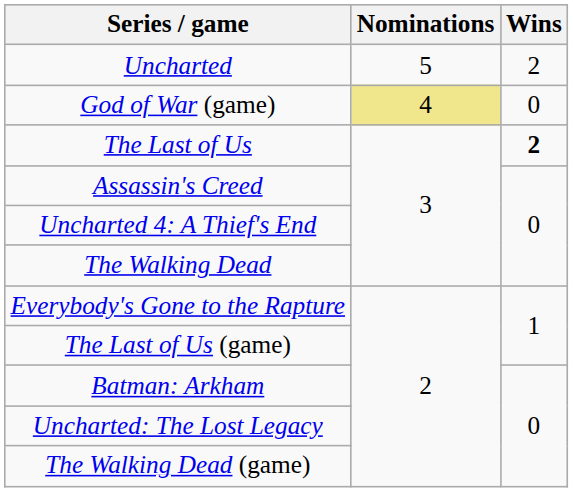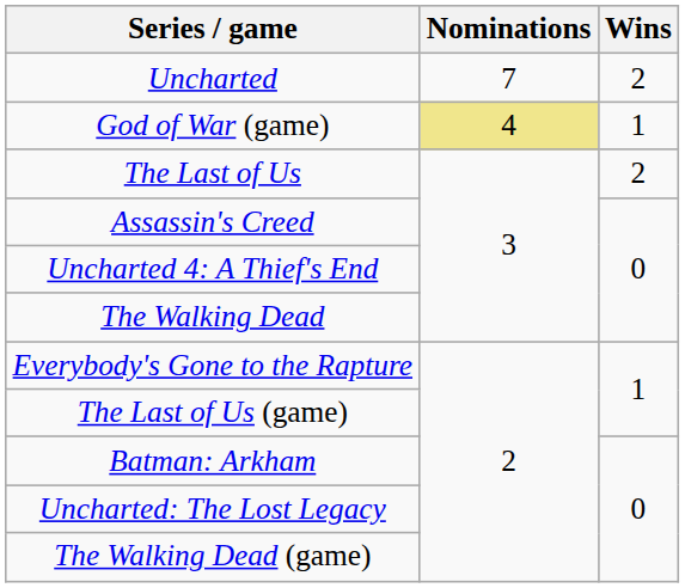 <table class="wikitable sortable plainrowheaders" style="text-align:center;">
 <tr>
 <th scope="col">Series / game</th>
 <th scope="col">Nominations</th>
 <th scope="col">Wins</th>
 </tr>
 <tr>
 <td><em><a href='#'>Uncharted</a></em></td>
-<td>5</td>
+<td>7</td>
 <td>2</td>
 </tr>
 <tr>
 <td><em><a href='#'>God of War</a></em> (game)</td>
 <td style="background: khaki;">4</td>
-<td>0</td>
+<td>1</td>
 </tr>
 <tr>
 <td><em><a href='#'>The Last of Us</a></em></td>
 <td rowspan="4">3</td>
-<td><strong>2</strong></td>
+<td>2</td>
 </tr>
 <tr>
 <td><em><a href='#'>Assassin's Creed</a></em></td>
 <td rowspan="3">0</td>
 </tr>
 <tr>
 <td><em><a href='#'>Uncharted 4: A Thief's End</a></em></td>
 </tr>
 <tr>
 <td><em><a href='#'>The Walking Dead</a></em></td>
 </tr>
 <tr>
 <td><em><a href='#'>Everybody's Gone to the Rapture</a></em></td>
 <td rowspan="5">2</td>
 <td rowspan="2">1</td>
 </tr>
 <tr>
 <td><em><a href='#'>The Last of Us</a></em> (game)</td>
 </tr>
 <tr>
 <td><em><a href='#'>Batman: Arkham</a></em></td>
 <td rowspan="3">0</td>
 </tr>
 <tr>
 <td><em><a href='#'>Uncharted: The Lost Legacy</a></em></td>
 </tr>
 <tr>
 <td><em><a href='#'>The Walking Dead</a></em> (game)</td>
 </tr>
 </table>
